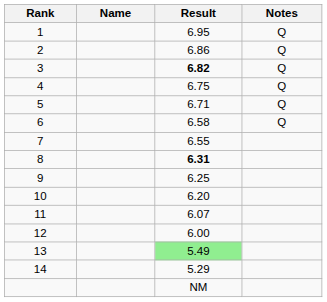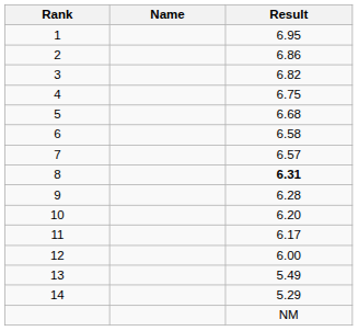 <table class="wikitable" width=50%>
 <tr>
 <th>Rank</th>
 <th>Name</th>
 <th>Result</th>
-<th>Notes</th>
 </tr>
 <tr align="center">
 <td>1</td>
 <td align="left"></td>
 <td>6.95</td>
-<td>Q</td>
 </tr>
 <tr align="center">
 <td>2</td>
 <td align="left"></td>
 <td>6.86</td>
-<td>Q</td>
 </tr>
 <tr align="center">
 <td>3</td>
 <td align="left"></td>
-<td><strong>6.82</strong></td>
-<td>Q</td>
+<td>6.82</td>
 </tr>
 <tr align="center">
 <td>4</td>
 <td align="left"></td>
 <td>6.75</td>
-<td>Q</td>
 </tr>
 <tr align="center">
 <td>5</td>
 <td align="left"></td>
-<td>6.71</td>
-<td>Q</td>
+<td>6.68</td>
 </tr>
 <tr align="center">
 <td>6</td>
 <td align="left"></td>
 <td>6.58</td>
-<td>Q</td>
 </tr>
 <tr align="center">
 <td>7</td>
 <td align="left"></td>
-<td>6.55</td>
-<td></td>
+<td>6.57</td>
 </tr>
 <tr align="center">
 <td>8</td>
 <td align="left"></td>
 <td><strong>6.31</strong></td>
-<td></td>
 </tr>
 <tr align="center">
 <td>9</td>
 <td align="left"></td>
-<td>6.25</td>
-<td></td>
+<td>6.28</td>
 </tr>
 <tr align="center">
 <td>10</td>
 <td align="left"></td>
 <td>6.20</td>
-<td></td>
 </tr>
 <tr align="center">
 <td>11</td>
 <td align="left"></td>
-<td>6.07</td>
-<td></td>
+<td>6.17</td>
 </tr>
 <tr align="center">
 <td>12</td>
 <td align="left"></td>
 <td>6.00</td>
-<td></td>
 </tr>
 <tr align="center">
 <td>13</td>
 <td align="left"></td>
-<td style="background: lightgreen;">5.49</td>
-<td></td>
+<td>5.49</td>
 </tr>
 <tr align="center">
 <td>14</td>
 <td align="left"></td>
 <td>5.29</td>
-<td></td>
 </tr>
 <tr align="center">
 <td></td>
 <td align="left"></td>
 <td>NM</td>
-<td></td>
 </tr>
 </table>
